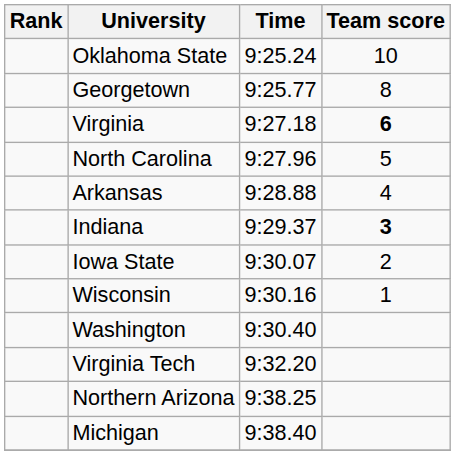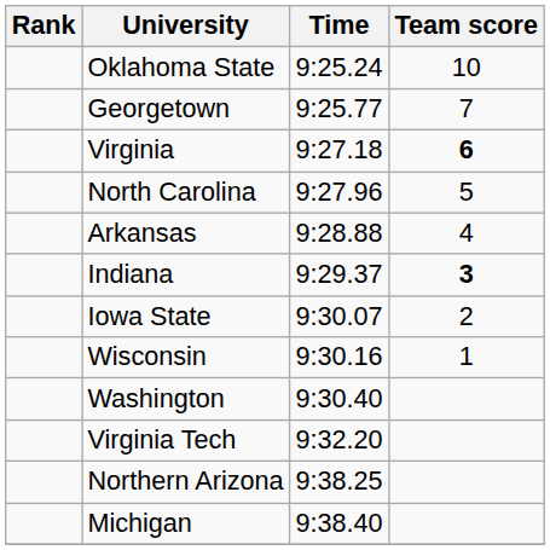 <table class="wikitable sortable plainrowheaders" style="text-align:center">
 <tr>
 <th scope="col">Rank</th>
 <th scope="col">University</th>
 <th scope="col">Time</th>
 <th scope="col">Team score</th>
 </tr>
 <tr>
 <td></td>
 <td align=left>Oklahoma State</td>
 <td>9:25.24</td>
 <td>10</td>
 </tr>
 <tr>
 <td></td>
 <td align=left>Georgetown</td>
 <td>9:25.77</td>
-<td>8</td>
+<td>7</td>
 </tr>
 <tr>
 <td></td>
 <td align=left>Virginia</td>
 <td>9:27.18</td>
 <td><strong>6</strong></td>
 </tr>
 <tr>
 <td></td>
 <td align=left>North Carolina</td>
 <td>9:27.96</td>
 <td>5</td>
 </tr>
 <tr>
 <td></td>
 <td align=left>Arkansas</td>
 <td>9:28.88</td>
 <td>4</td>
 </tr>
 <tr>
 <td></td>
 <td align=left>Indiana</td>
 <td>9:29.37</td>
 <td><strong>3</strong></td>
 </tr>
 <tr>
 <td></td>
 <td align=left>Iowa State</td>
 <td>9:30.07</td>
 <td>2</td>
 </tr>
 <tr>
 <td></td>
 <td align=left>Wisconsin</td>
 <td>9:30.16</td>
 <td>1</td>
 </tr>
 <tr>
 <td></td>
 <td align=left>Washington</td>
 <td>9:30.40</td>
 <td></td>
 </tr>
 <tr>
 <td></td>
 <td align=left>Virginia Tech</td>
 <td>9:32.20</td>
 <td></td>
 </tr>
 <tr>
 <td></td>
 <td align=left>Northern Arizona</td>
 <td>9:38.25</td>
 <td></td>
 </tr>
 <tr>
 <td></td>
 <td align=left>Michigan</td>
 <td>9:38.40</td>
 <td></td>
 </tr>
 <tr>
 </tr>
 </table>
